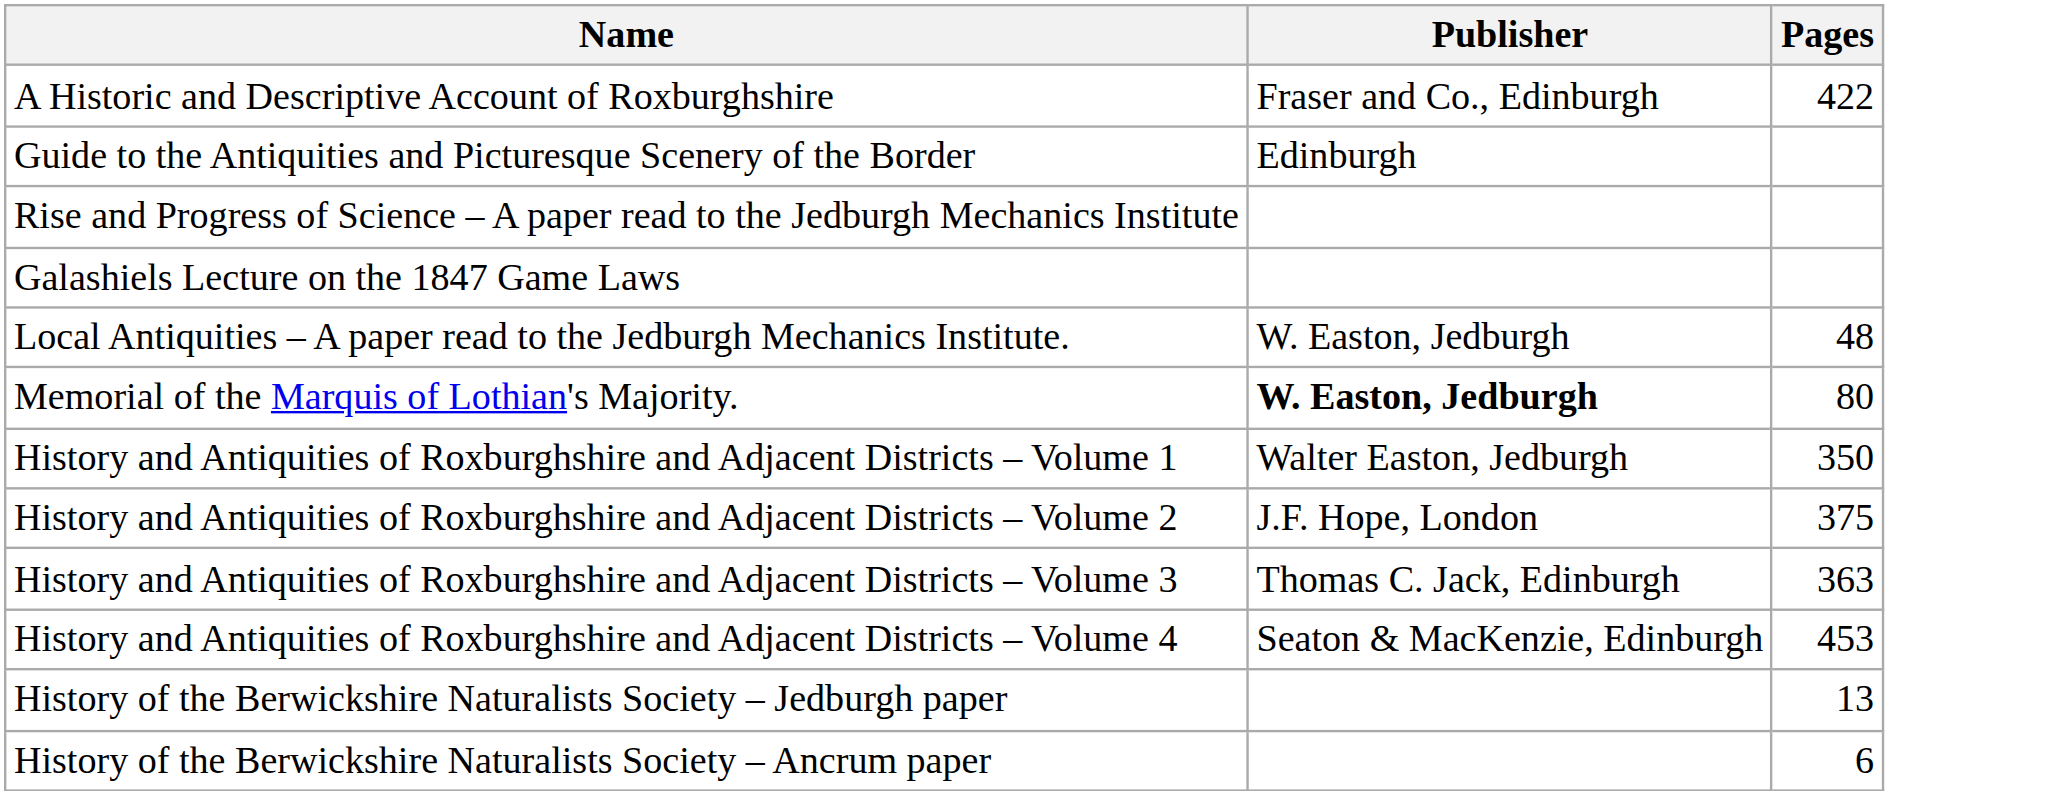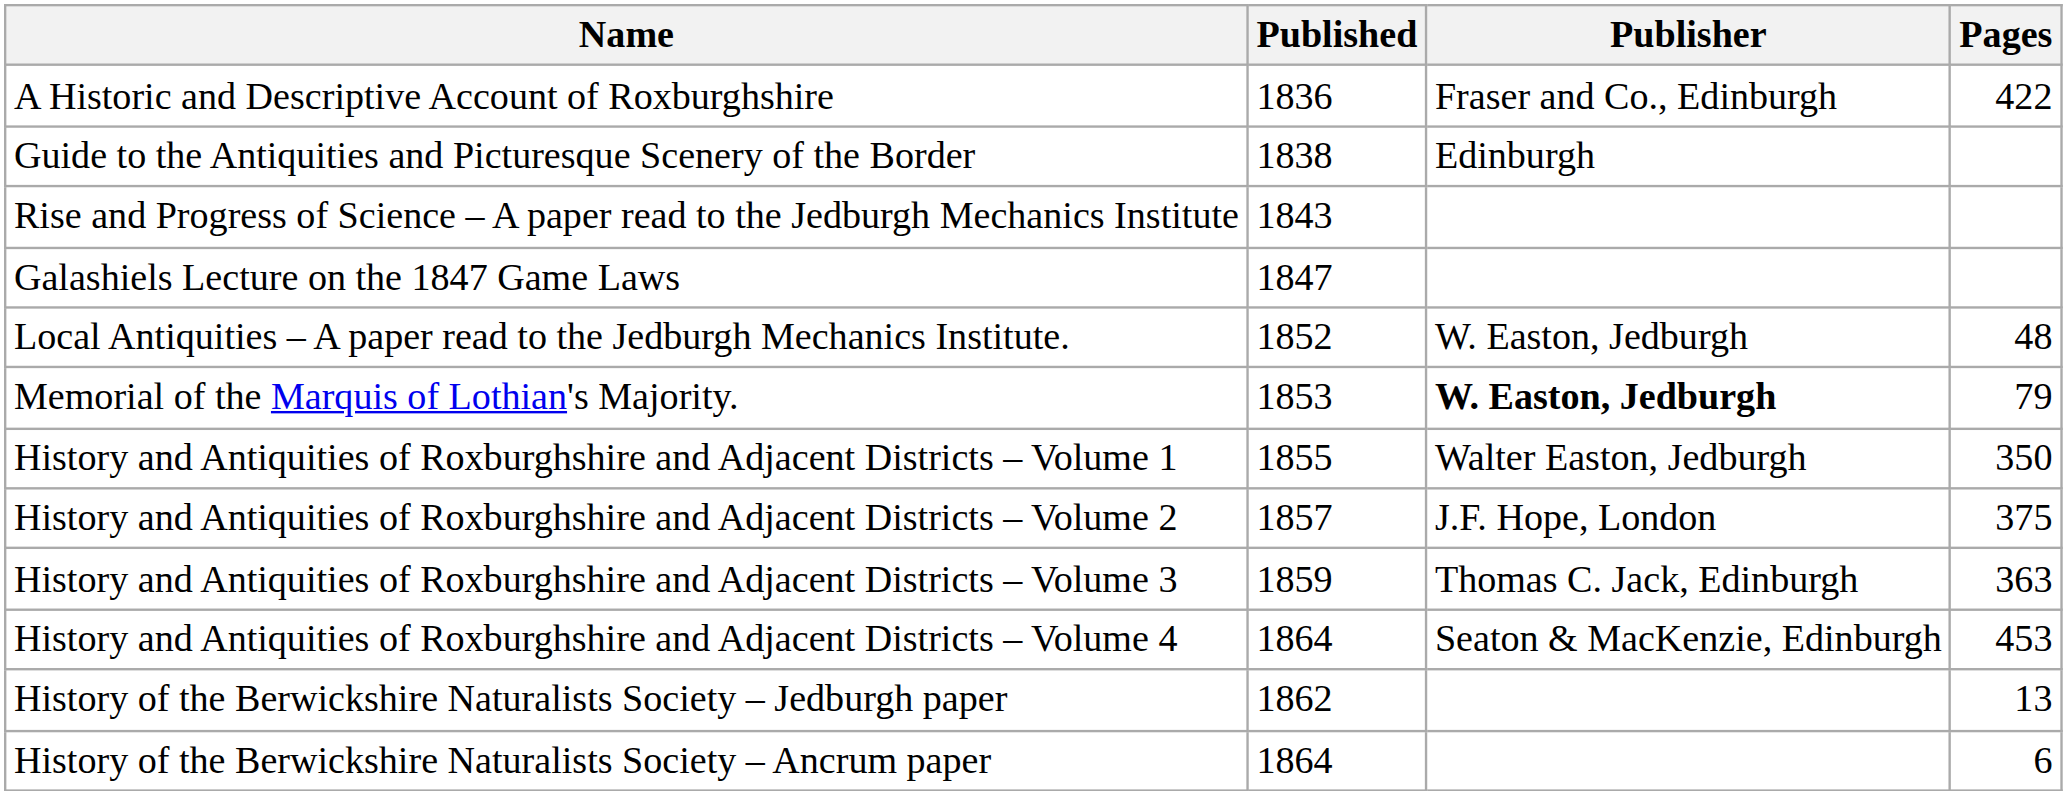 <table style="background: white" class="wikitable" style="border: 3px solid blue;">
 <tr>
 <th>Name</th>
+<th>Published</th>
 <th>Publisher</th>
 <th>Pages</th>
 </tr>
 <tr>
 <td>A Historic and Descriptive Account of Roxburghshire</td>
+<td>1836</td>
 <td>Fraser and Co., Edinburgh</td>
 <td style="text-align:right;">422</td>
 </tr>
 <tr>
 <td>Guide to the Antiquities and Picturesque Scenery of the Border</td>
+<td>1838</td>
 <td>Edinburgh</td>
 <td></td>
 </tr>
 <tr>
 <td>Rise and Progress of Science – A paper read to the Jedburgh Mechanics Institute</td>
+<td>1843</td>
 <td></td>
 <td></td>
 </tr>
 <tr>
 <td>Galashiels Lecture on the 1847 Game Laws</td>
+<td>1847</td>
 <td></td>
 <td></td>
 </tr>
 <tr>
 <td>Local Antiquities – A paper read to the Jedburgh Mechanics Institute.</td>
+<td>1852</td>
 <td>W. Easton, Jedburgh</td>
 <td style="text-align:right;">48</td>
 </tr>
 <tr>
 <td>Memorial of the <a href='#'>Marquis of Lothian</a>'s Majority.</td>
+<td>1853</td>
 <td><strong>W. Easton, Jedburgh</strong></td>
-<td style="text-align:right;">80</td>
+<td style="text-align:right;">79</td>
 </tr>
 <tr>
 <td>History and Antiquities of Roxburghshire and Adjacent Districts – Volume 1</td>
+<td>1855</td>
 <td>Walter Easton, Jedburgh</td>
 <td style="text-align:right;">350</td>
 </tr>
 <tr>
 <td>History and Antiquities of Roxburghshire and Adjacent Districts – Volume 2</td>
+<td>1857</td>
 <td>J.F. Hope, London</td>
 <td style="text-align:right;">375</td>
 </tr>
 <tr>
 <td>History and Antiquities of Roxburghshire and Adjacent Districts – Volume 3</td>
+<td>1859</td>
 <td>Thomas C. Jack, Edinburgh</td>
 <td style="text-align:right;">363</td>
 </tr>
 <tr>
 <td>History and Antiquities of Roxburghshire and Adjacent Districts – Volume 4</td>
+<td>1864</td>
 <td>Seaton & MacKenzie, Edinburgh</td>
 <td style="text-align:right;">453</td>
 </tr>
 <tr>
 <td>History of the Berwickshire Naturalists Society – Jedburgh paper</td>
+<td>1862</td>
 <td></td>
 <td style="text-align:right;">13</td>
 </tr>
 <tr>
 <td>History of the Berwickshire Naturalists Society – Ancrum paper</td>
+<td>1864</td>
 <td></td>
 <td style="text-align:right;">6</td>
 </tr>
 </table>
